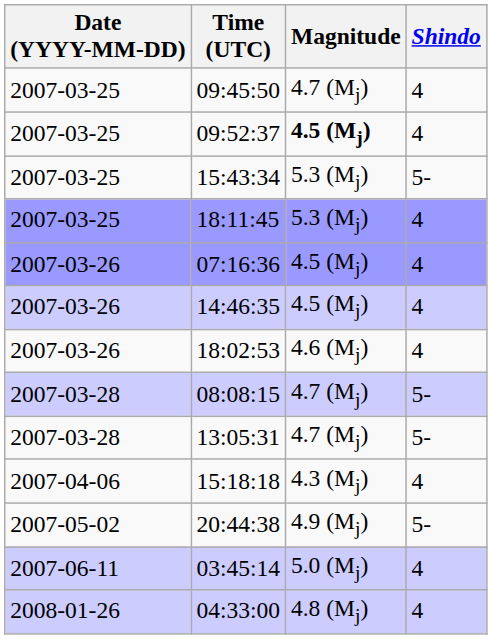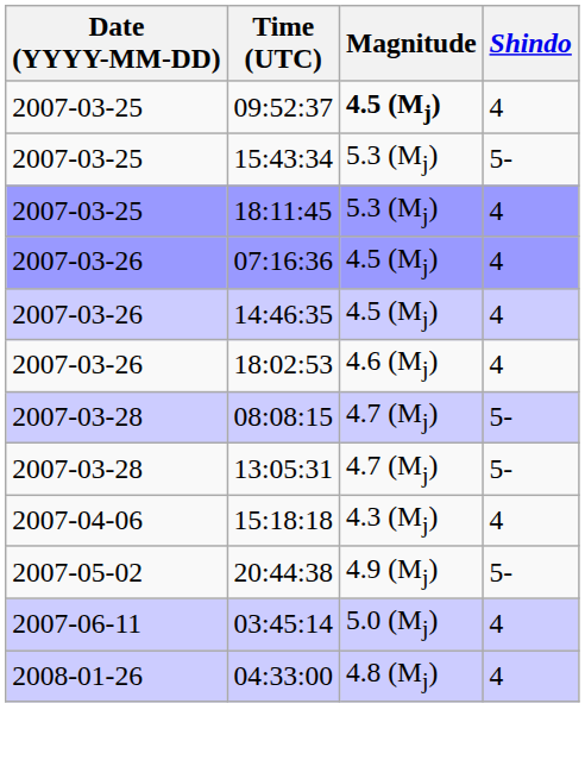 <table class="wikitable sortable">
 <tr>
 <th>Date <br>(YYYY-MM-DD)</th>
 <th>Time <br>(UTC)</th>
 <th>Magnitude</th>
 <th><em><a href='#'>Shindo</a></em></th>
-</tr>
-<tr>
-<td>2007-03-25</td>
-<td>09:45:50</td>
-<td>4.7 (M<sub>j</sub>)</td>
-<td>4</td>
 </tr>
 <tr>
 <td>2007-03-25</td>
 <td>09:52:37</td>
 <td><strong>4.5 (M<sub>j</sub>)</strong></td>
 <td>4</td>
 </tr>
 <tr>
 <td>2007-03-25</td>
 <td>15:43:34</td>
 <td>5.3 (M<sub>j</sub>)</td>
 <td>5-</td>
 </tr>
 <tr style="background:#99f;">
 <td>2007-03-25</td>
 <td>18:11:45</td>
 <td>5.3 (M<sub>j</sub>)</td>
 <td>4</td>
 </tr>
 <tr style="background:#99f;">
 <td>2007-03-26</td>
 <td>07:16:36</td>
 <td>4.5 (M<sub>j</sub>)</td>
 <td>4</td>
 </tr>
 <tr style="background:#ccf;">
 <td>2007-03-26</td>
 <td>14:46:35</td>
 <td>4.5 (M<sub>j</sub>)</td>
 <td>4</td>
 </tr>
 <tr>
 <td>2007-03-26</td>
 <td>18:02:53</td>
 <td>4.6 (M<sub>j</sub>)</td>
 <td>4</td>
 </tr>
 <tr style="background:#ccf;">
 <td>2007-03-28</td>
 <td>08:08:15</td>
 <td>4.7 (M<sub>j</sub>)</td>
 <td>5-</td>
 </tr>
 <tr>
 <td>2007-03-28</td>
 <td>13:05:31</td>
 <td>4.7 (M<sub>j</sub>)</td>
 <td>5-</td>
 </tr>
 <tr>
 <td>2007-04-06</td>
 <td>15:18:18</td>
 <td>4.3 (M<sub>j</sub>)</td>
 <td>4</td>
 </tr>
 <tr>
 <td>2007-05-02</td>
 <td>20:44:38</td>
 <td>4.9 (M<sub>j</sub>)</td>
 <td>5-</td>
 </tr>
 <tr style="background:#ccf;">
 <td>2007-06-11</td>
 <td>03:45:14</td>
 <td>5.0 (M<sub>j</sub>)</td>
 <td>4</td>
 </tr>
 <tr style="background:#ccf;">
 <td>2008-01-26</td>
 <td>04:33:00</td>
 <td>4.8 (M<sub>j</sub>)</td>
 <td>4</td>
 </tr>
 </table>
